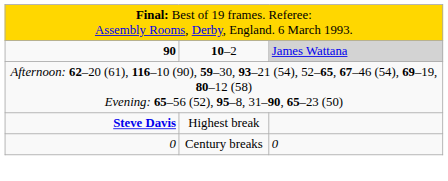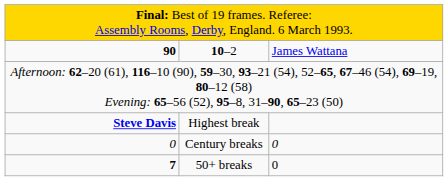 <table class="wikitable" style="font-size: 95%; margin: 1em auto 1em auto;">
 <tr>
 <td colspan="3" align="center" bgcolor="#ffd700"><strong>Final:</strong> Best of 19 frames. Referee: <br><a href='#'>Assembly Rooms</a>, <a href='#'>Derby</a>, England. 6 March 1993.</td>
 </tr>
 <tr>
 <td align="right"><strong>90</strong></td>
 <td width="100" align="center"><strong>10</strong>–2</td>
-<td width="200" style="background: lightgrey;"><a href='#'>James Wattana</a> <br></td>
+<td width="200"><a href='#'>James Wattana</a> <br></td>
 </tr>
 <tr>
 <td colspan="3" align="center" style="font-size: 100%"><em>Afternoon:</em> <strong>62</strong>–20 (61), <strong>116</strong>–10 (90), <strong>59</strong>–30, <strong>93</strong>–21 (54), 52–<strong>65</strong>, <strong>67</strong>–46 (54), <strong>69</strong>–19, <strong>80</strong>–12 (58) <br><em>Evening:</em> <strong>65</strong>–56 (52), <strong>95</strong>–8, 31–<strong>90</strong>, <strong>65</strong>–23 (50)</td>
 </tr>
 <tr>
 <td width="200" align="right"><strong><a href='#'>Steve Davis</a></strong> <br></td>
 <td align="center">Highest break</td>
 <td align="left"></td>
 </tr>
 <tr>
 <td align="right"><em>0</em></td>
 <td align="center">Century breaks</td>
 <td align="left"><em>0</em></td>
 </tr>
+<tr>
+<td align="right"><strong>7</strong></td>
+<td align="center">50+ breaks</td>
+<td align="left">0</td>
+</tr>
 </table>
